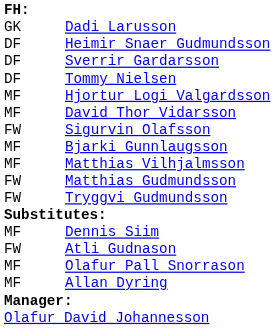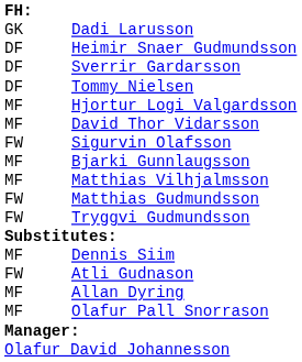 <table style="font-size: 90%" cellspacing="0" cellpadding="0">
 <tr>
 <td colspan="4"><strong>FH:</strong></td>
 </tr>
 <tr>
 <th width="25"></th>
 <th width="25"></th>
 </tr>
 <tr>
 <td>GK</td>
 <td></td>
 <td> <a href='#'>Dadi Larusson</a></td>
 </tr>
 <tr>
 <td>DF</td>
 <td></td>
 <td> <a href='#'>Heimir Snaer Gudmundsson</a></td>
 </tr>
 <tr>
 <td>DF</td>
 <td></td>
 <td> <a href='#'>Sverrir Gardarsson</a></td>
 </tr>
 <tr>
 <td>DF</td>
 <td></td>
 <td> <a href='#'>Tommy Nielsen</a></td>
 </tr>
 <tr>
 <td>MF</td>
 <td></td>
 <td> <a href='#'>Hjortur Logi Valgardsson</a></td>
 </tr>
 <tr>
 <td>MF</td>
 <td></td>
 <td> <a href='#'>David Thor Vidarsson</a></td>
 </tr>
 <tr>
 <td>FW</td>
 <td></td>
 <td> <a href='#'>Sigurvin Olafsson</a></td>
 <td></td>
 <td></td>
 </tr>
 <tr>
 <td>MF</td>
 <td></td>
 <td> <a href='#'>Bjarki Gunnlaugsson</a></td>
 <td></td>
 <td></td>
 </tr>
 <tr>
 <td>MF</td>
 <td></td>
 <td> <a href='#'>Matthias Vilhjalmsson</a></td>
 <td></td>
 <td></td>
 </tr>
 <tr>
 <td>FW</td>
 <td></td>
 <td> <a href='#'>Matthias Gudmundsson</a></td>
 <td></td>
 <td></td>
 </tr>
 <tr>
 <td>FW</td>
 <td></td>
 <td> <a href='#'>Tryggvi Gudmundsson</a></td>
 </tr>
 <tr>
 <td colspan=3><strong>Substitutes:</strong></td>
 </tr>
 <tr>
 <td>MF</td>
 <td></td>
 <td> <a href='#'>Dennis Siim</a></td>
 <td></td>
 <td></td>
 </tr>
 <tr>
 <td>FW</td>
 <td></td>
 <td> <a href='#'>Atli Gudnason</a></td>
 <td></td>
 <td></td>
 </tr>
 <tr>
 <td>MF</td>
 <td></td>
-<td> <a href='#'>Olafur Pall Snorrason</a></td>
+<td> <a href='#'>Allan Dyring</a></td>
 <td></td>
 <td></td>
 </tr>
 <tr>
 <td>MF</td>
 <td></td>
-<td> <a href='#'>Allan Dyring</a></td>
+<td> <a href='#'>Olafur Pall Snorrason</a></td>
 <td></td>
 <td></td>
 </tr>
 <tr>
 <td colspan=3><strong>Manager:</strong></td>
 </tr>
 <tr>
 <td colspan="4"> <a href='#'>Olafur David Johannesson</a></td>
 </tr>
 </table>
